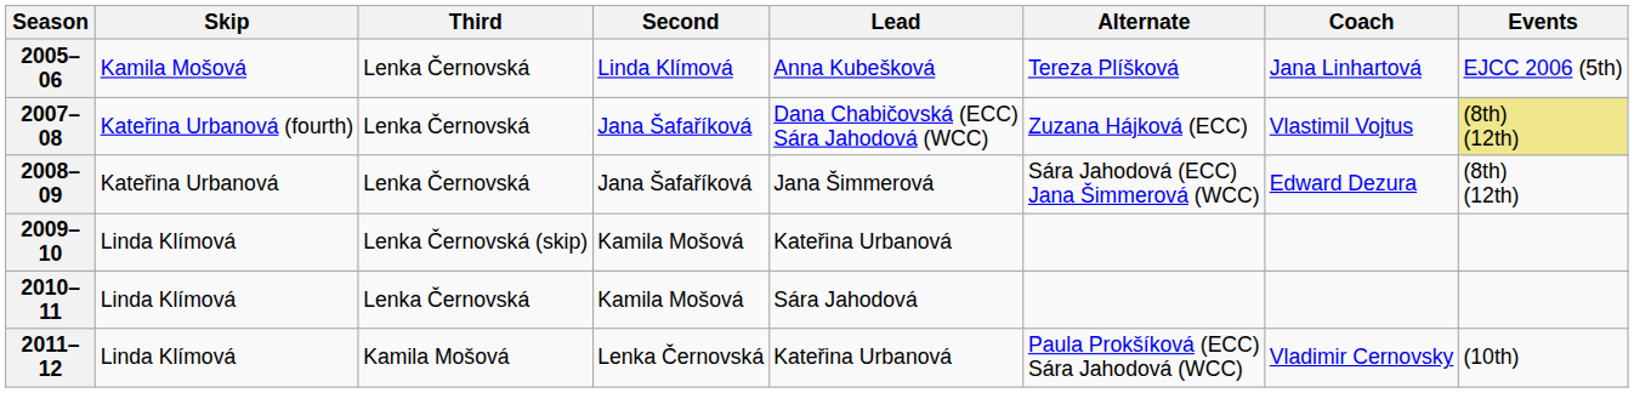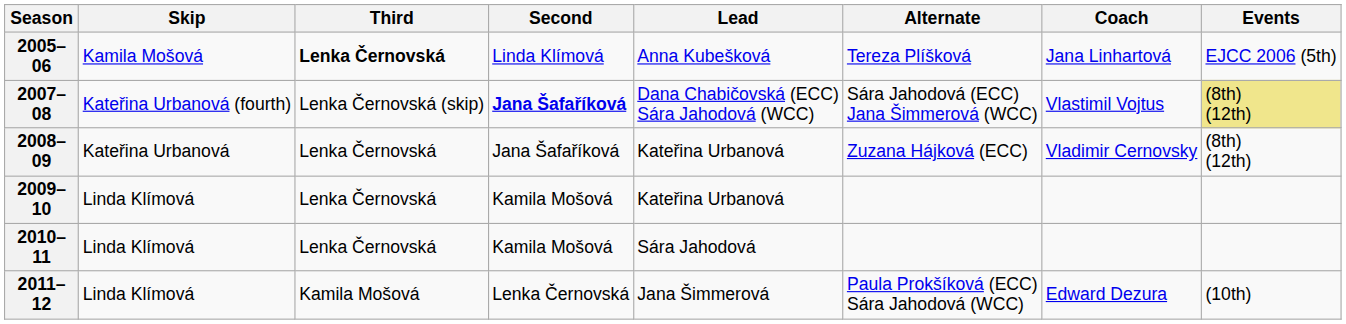 <table class="wikitable">
 <tr>
 <th scope="col" width=60>Season</th>
 <th scope="col">Skip</th>
 <th scope="col">Third</th>
 <th scope="col">Second</th>
 <th scope="col">Lead</th>
 <th scope="col">Alternate</th>
 <th scope="col">Coach</th>
 <th scope="col">Events</th>
 </tr>
 <tr>
 <th scope="row">2005–06</th>
 <td><a href='#'>Kamila Mošová</a></td>
-<td>Lenka Černovská</td>
+<td><strong>Lenka Černovská</strong></td>
 <td><a href='#'>Linda Klímová</a></td>
 <td><a href='#'>Anna Kubešková</a></td>
 <td><a href='#'>Tereza Plíšková</a></td>
 <td><a href='#'>Jana Linhartová</a></td>
 <td><a href='#'>EJCC 2006</a> (5th)</td>
 </tr>
 <tr>
 <th scope="row">2007–08</th>
 <td><a href='#'>Kateřina Urbanová</a> (fourth)</td>
-<td>Lenka Černovská</td>
-<td><a href='#'>Jana Šafaříková</a></td>
+<td>Lenka Černovská (skip)</td>
+<td><strong><a href='#'>Jana Šafaříková</a></strong></td>
 <td><a href='#'>Dana Chabičovská</a> (ECC)<br><a href='#'>Sára Jahodová</a> (WCC)</td>
-<td><a href='#'>Zuzana Hájková</a> (ECC)</td>
+<td>Sára Jahodová (ECC)<br><a href='#'>Jana Šimmerová</a> (WCC)</td>
 <td><a href='#'>Vlastimil Vojtus</a></td>
 <td style="background: khaki;"> (8th)<br> (12th)</td>
 </tr>
 <tr>
 <th scope="row">2008–09</th>
 <td>Kateřina Urbanová</td>
 <td>Lenka Černovská</td>
 <td>Jana Šafaříková</td>
-<td>Jana Šimmerová</td>
-<td>Sára Jahodová (ECC)<br><a href='#'>Jana Šimmerová</a> (WCC)</td>
-<td><a href='#'>Edward Dezura</a></td>
+<td>Kateřina Urbanová</td>
+<td><a href='#'>Zuzana Hájková</a> (ECC)</td>
+<td><a href='#'>Vladimir Cernovsky</a></td>
 <td> (8th)<br> (12th)</td>
 </tr>
 <tr>
 <th scope="row">2009–10</th>
 <td>Linda Klímová</td>
-<td>Lenka Černovská (skip)</td>
+<td>Lenka Černovská</td>
 <td>Kamila Mošová</td>
 <td>Kateřina Urbanová</td>
 <td></td>
 <td></td>
 <td></td>
 </tr>
 <tr>
 <th scope="row">2010–11</th>
 <td>Linda Klímová</td>
 <td>Lenka Černovská</td>
 <td>Kamila Mošová</td>
 <td>Sára Jahodová</td>
 <td></td>
 <td></td>
 <td></td>
 </tr>
 <tr>
 <th scope="row">2011–12</th>
 <td>Linda Klímová</td>
 <td>Kamila Mošová</td>
 <td>Lenka Černovská</td>
-<td>Kateřina Urbanová</td>
+<td>Jana Šimmerová</td>
 <td><a href='#'>Paula Prokšíková</a> (ECC)<br>Sára Jahodová (WCC)</td>
-<td><a href='#'>Vladimir Cernovsky</a></td>
+<td><a href='#'>Edward Dezura</a></td>
 <td> (10th)</td>
 </tr>
 </table>
